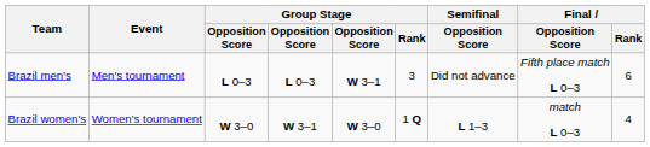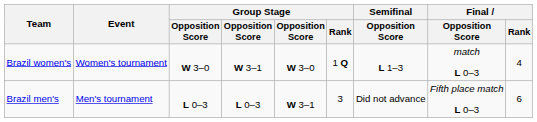 <table class="wikitable" style="font-size:90%;text-align:center">
 <tr>
 <th rowspan="2">Team</th>
 <th rowspan="2">Event</th>
 <th colspan="4">Group Stage</th>
 <th>Semifinal</th>
 <th colspan="2">Final / </th>
 </tr>
 <tr style="font-size:95%">
 <th>Opposition<br>Score</th>
 <th>Opposition<br>Score</th>
 <th>Opposition<br>Score</th>
 <th>Rank</th>
 <th>Opposition<br>Score</th>
 <th>Opposition<br>Score</th>
 <th>Rank</th>
 </tr>
 <tr>
+<td align=left><a href='#'>Brazil women's</a></td>
+<td align=left><a href='#'>Women's tournament</a></td>
+<td><br><strong>W</strong> 3–0</td>
+<td><br><strong>W</strong> 3–1</td>
+<td><br><strong>W</strong> 3–0</td>
+<td>1 <strong>Q</strong></td>
+<td><br><strong>L</strong> 1–3</td>
+<td><em> match</em><br><br><strong>L</strong> 0–3</td>
+<td>4</td>
+</tr>
+<tr>
 <td align=left><a href='#'>Brazil men's</a></td>
 <td align=left><a href='#'>Men's tournament</a></td>
 <td><br><strong>L</strong> 0–3</td>
 <td><br><strong>L</strong> 0–3</td>
 <td><br><strong>W</strong> 3–1</td>
 <td>3</td>
 <td>Did not advance</td>
 <td><em>Fifth place match</em><br><br><strong>L</strong> 0–3</td>
 <td>6</td>
 </tr>
-<tr>
-<td align=left><a href='#'>Brazil women's</a></td>
-<td align=left><a href='#'>Women's tournament</a></td>
-<td><br><strong>W</strong> 3–0</td>
-<td><br><strong>W</strong> 3–1</td>
-<td><br><strong>W</strong> 3–0</td>
-<td>1 <strong>Q</strong></td>
-<td><br><strong>L</strong> 1–3</td>
-<td><em> match</em><br><br><strong>L</strong> 0–3</td>
-<td>4</td>
-</tr>
 </table>
